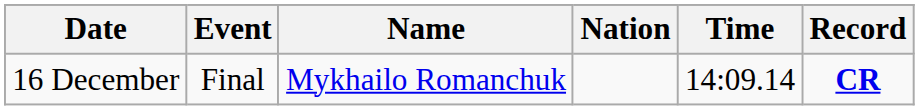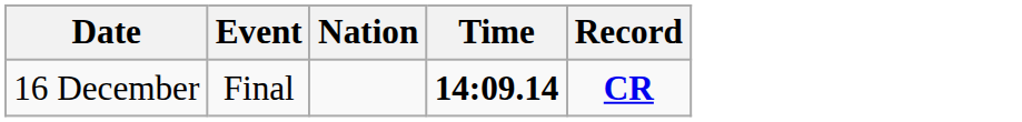 <table class=wikitable style=text-align:center>
 <tr>
 <th>Date</th>
 <th>Event</th>
-<th>Name</th>
 <th>Nation</th>
 <th>Time</th>
 <th>Record</th>
 </tr>
 <tr>
 <td>16 December</td>
 <td>Final</td>
-<td align=left><a href='#'>Mykhailo Romanchuk</a></td>
 <td align=left></td>
-<td>14:09.14</td>
+<td><strong>14:09.14</strong></td>
 <td><strong><a href='#'>CR</a></strong></td>
 </tr>
 </table>
